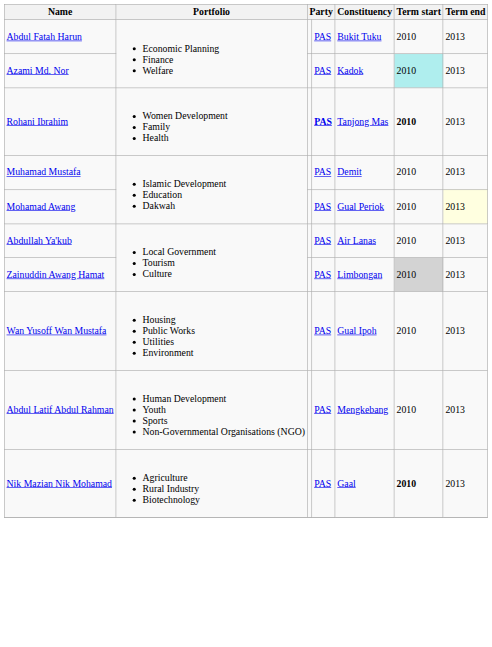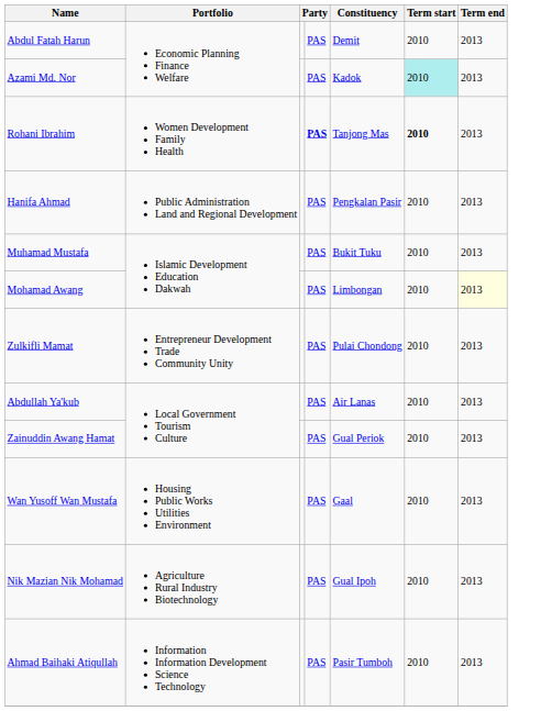 <table class="wikitable">
 <tr>
 <th>Name</th>
 <th>Portfolio</th>
 <th colspan=2>Party</th>
 <th>Constituency</th>
 <th>Term start</th>
 <th>Term end</th>
 </tr>
 <tr>
 <td><a href='#'>Abdul Fatah Harun</a></td>
 <td rowspan=2><br><ul><li>Economic Planning</li><li>Finance</li><li>Welfare</li></ul></td>
 <td bgcolor=></td>
 <td><a href='#'>PAS</a></td>
-<td><a href='#'>Bukit Tuku</a></td>
+<td><a href='#'>Demit</a></td>
 <td>2010</td>
 <td>2013</td>
 </tr>
 <tr>
 <td><a href='#'>Azami Md. Nor</a></td>
 <td bgcolor=></td>
 <td><a href='#'>PAS</a></td>
 <td><a href='#'>Kadok</a></td>
 <td style="background: paleturquoise;">2010</td>
 <td>2013</td>
 </tr>
 <tr>
 <td><a href='#'>Rohani Ibrahim</a></td>
 <td><br><ul><li>Women Development</li><li>Family</li><li>Health</li></ul></td>
 <td bgcolor=></td>
 <td><strong><a href='#'>PAS</a></strong></td>
 <td><a href='#'>Tanjong Mas</a></td>
 <td><strong>2010</strong></td>
 <td>2013</td>
 </tr>
 <tr>
+<td><a href='#'>Hanifa Ahmad</a></td>
+<td><br><ul><li>Public Administration</li><li>Land and Regional Development</li></ul></td>
+<td bgcolor=></td>
+<td><a href='#'>PAS</a></td>
+<td><a href='#'>Pengkalan Pasir</a></td>
+<td>2010</td>
+<td>2013</td>
+</tr>
+<tr>
 <td><a href='#'>Muhamad Mustafa</a></td>
 <td rowspan=2><br><ul><li>Islamic Development</li><li>Education</li><li>Dakwah</li></ul></td>
 <td bgcolor=></td>
 <td><a href='#'>PAS</a></td>
-<td><a href='#'>Demit</a></td>
+<td><a href='#'>Bukit Tuku</a></td>
 <td>2010</td>
 <td>2013</td>
 </tr>
 <tr>
 <td><a href='#'>Mohamad Awang</a></td>
 <td bgcolor=></td>
 <td><a href='#'>PAS</a></td>
-<td><a href='#'>Gual Periok</a></td>
+<td><a href='#'>Limbongan</a></td>
 <td>2010</td>
 <td style="background: lightyellow;">2013</td>
+</tr>
+<tr>
+<td><a href='#'>Zulkifli Mamat</a></td>
+<td><br><ul><li>Entrepreneur Development</li><li>Trade</li><li>Community Unity</li></ul></td>
+<td bgcolor=></td>
+<td><a href='#'>PAS</a></td>
+<td><a href='#'>Pulai Chondong</a></td>
+<td>2010</td>
+<td>2013</td>
 </tr>
 <tr>
 <td><a href='#'>Abdullah Ya'kub</a></td>
 <td rowspan=2><br><ul><li>Local Government</li><li>Tourism</li><li>Culture</li></ul></td>
 <td bgcolor=></td>
 <td><a href='#'>PAS</a></td>
 <td><a href='#'>Air Lanas</a></td>
 <td>2010</td>
 <td>2013</td>
 </tr>
 <tr>
 <td><a href='#'>Zainuddin Awang Hamat</a></td>
 <td bgcolor=></td>
 <td><a href='#'>PAS</a></td>
-<td><a href='#'>Limbongan</a></td>
-<td style="background: lightgrey;">2010</td>
+<td><a href='#'>Gual Periok</a></td>
+<td>2010</td>
 <td>2013</td>
 </tr>
 <tr>
 <td><a href='#'>Wan Yusoff Wan Mustafa</a></td>
 <td><br><ul><li>Housing</li><li>Public Works</li><li>Utilities</li><li>Environment</li></ul></td>
 <td bgcolor=></td>
 <td><a href='#'>PAS</a></td>
-<td><a href='#'>Gual Ipoh</a></td>
-<td>2010</td>
-<td>2013</td>
-</tr>
-<tr>
-<td><a href='#'>Abdul Latif Abdul Rahman</a></td>
-<td><br><ul><li>Human Development</li><li>Youth</li><li>Sports</li><li>Non-Governmental Organisations (NGO)</li></ul></td>
-<td bgcolor=></td>
-<td><a href='#'>PAS</a></td>
-<td><a href='#'>Mengkebang</a></td>
+<td><a href='#'>Gaal</a></td>
 <td>2010</td>
 <td>2013</td>
 </tr>
 <tr>
 <td><a href='#'>Nik Mazian Nik Mohamad</a></td>
 <td><br><ul><li>Agriculture</li><li>Rural Industry</li><li>Biotechnology</li></ul></td>
 <td bgcolor=></td>
 <td><a href='#'>PAS</a></td>
-<td><a href='#'>Gaal</a></td>
-<td><strong>2010</strong></td>
+<td><a href='#'>Gual Ipoh</a></td>
+<td>2010</td>
+<td>2013</td>
+</tr>
+<tr>
+<td><a href='#'>Ahmad Baihaki Atiqullah</a></td>
+<td><br><ul><li>Information</li><li>Information Development</li><li>Science</li><li>Technology</li></ul></td>
+<td bgcolor=></td>
+<td><a href='#'>PAS</a></td>
+<td><a href='#'>Pasir Tumboh</a></td>
+<td>2010</td>
 <td>2013</td>
 </tr>
 <tr>
 </tr>
 </table>
